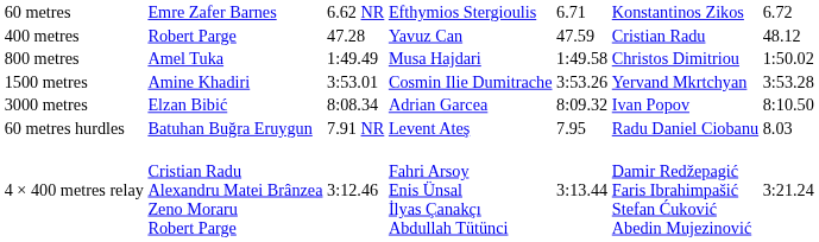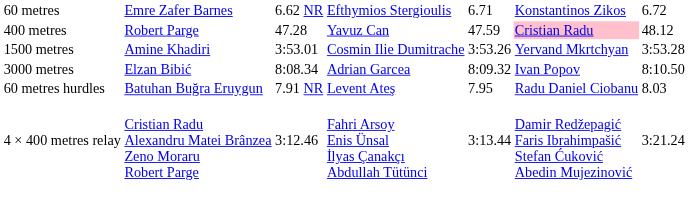 <table>
 <tr>
 <td>60 metres</td>
 <td><a href='#'>Emre Zafer Barnes</a><br></td>
 <td>6.62 <a href='#'>NR</a></td>
 <td><a href='#'>Efthymios Stergioulis</a><br></td>
 <td>6.71</td>
 <td><a href='#'>Konstantinos Zikos</a><br></td>
 <td>6.72</td>
 </tr>
 <tr>
 <td>400 metres</td>
 <td><a href='#'>Robert Parge</a><br></td>
 <td>47.28</td>
 <td><a href='#'>Yavuz Can</a><br></td>
 <td>47.59</td>
-<td><a href='#'>Cristian Radu</a><br></td>
+<td style="background: pink;"><a href='#'>Cristian Radu</a><br></td>
 <td>48.12</td>
-</tr>
-<tr>
-<td>800 metres</td>
-<td><a href='#'>Amel Tuka</a><br></td>
-<td>1:49.49</td>
-<td><a href='#'>Musa Hajdari</a><br></td>
-<td>1:49.58</td>
-<td><a href='#'>Christos Dimitriou</a><br></td>
-<td>1:50.02</td>
 </tr>
 <tr>
 <td>1500 metres</td>
 <td><a href='#'>Amine Khadiri</a><br></td>
 <td>3:53.01</td>
 <td><a href='#'>Cosmin Ilie Dumitrache</a><br></td>
 <td>3:53.26</td>
 <td><a href='#'>Yervand Mkrtchyan</a><br></td>
 <td>3:53.28</td>
 </tr>
 <tr>
 <td>3000 metres</td>
 <td><a href='#'>Elzan Bibić</a><br></td>
 <td>8:08.34</td>
 <td><a href='#'>Adrian Garcea</a><br></td>
 <td>8:09.32</td>
 <td><a href='#'>Ivan Popov</a><br></td>
 <td>8:10.50</td>
 </tr>
 <tr>
 <td>60 metres hurdles</td>
 <td><a href='#'>Batuhan Buğra Eruygun</a><br></td>
 <td>7.91 <a href='#'>NR</a></td>
 <td><a href='#'>Levent Ateş</a><br></td>
 <td>7.95</td>
 <td><a href='#'>Radu Daniel Ciobanu</a><br></td>
 <td>8.03</td>
 </tr>
 <tr>
 <td>4 × 400 metres relay</td>
 <td><br><a href='#'>Cristian Radu</a><br><a href='#'>Alexandru Matei Brânzea</a><br><a href='#'>Zeno Moraru</a><br><a href='#'>Robert Parge</a></td>
 <td>3:12.46</td>
 <td><br><a href='#'>Fahri Arsoy</a><br><a href='#'>Enis Ünsal</a><br><a href='#'>İlyas Çanakçı</a><br><a href='#'>Abdullah Tütünci</a></td>
 <td>3:13.44</td>
 <td><br><a href='#'>Damir Redžepagić</a><br><a href='#'>Faris Ibrahimpašić</a><br><a href='#'>Stefan Ćuković</a><br><a href='#'>Abedin Mujezinović</a></td>
 <td>3:21.24</td>
 </tr>
 </table>
